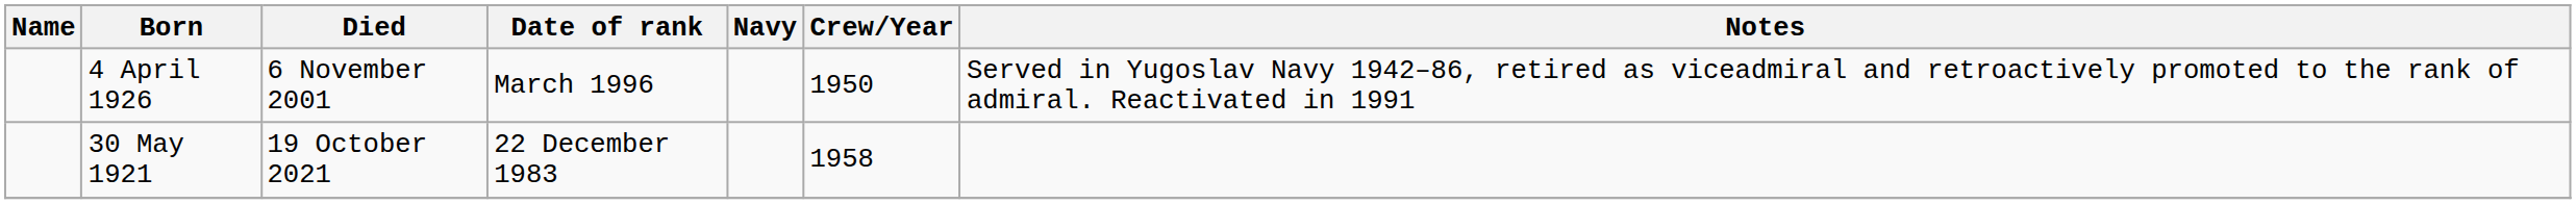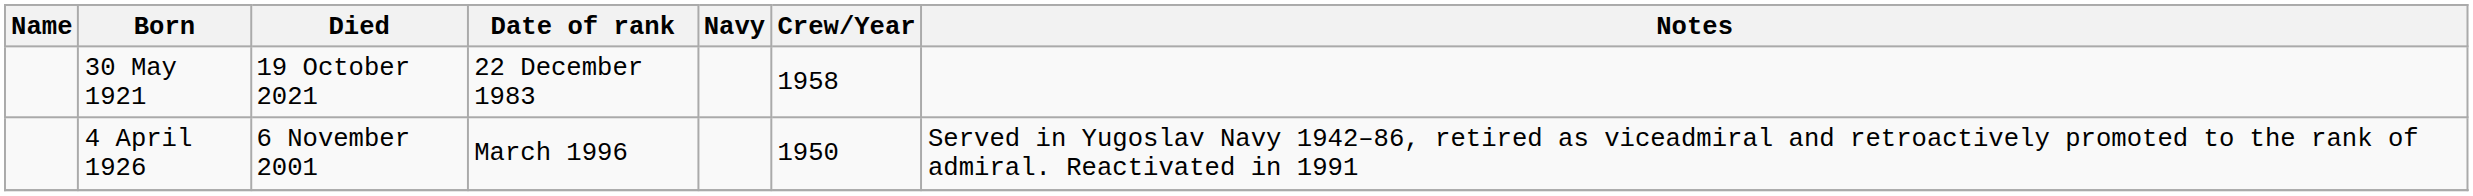 <table class="wikitable">
 <tr>
 <th>Name</th>
 <th>Born</th>
 <th>Died</th>
 <th>Date of rank</th>
 <th>Navy</th>
 <th>Crew/Year</th>
 <th>Notes</th>
 </tr>
 <tr>
 <td></td>
+<td>30 May 1921</td>
+<td>19 October 2021</td>
+<td>22 December 1983</td>
+<td></td>
+<td>1958</td>
+<td></td>
+</tr>
+<tr>
+<td></td>
 <td>4 April 1926</td>
 <td>6 November 2001</td>
 <td>March 1996</td>
 <td> </td>
 <td>1950</td>
 <td>Served in Yugoslav Navy 1942–86, retired as viceadmiral and retroactively promoted to the rank of admiral. Reactivated in 1991</td>
 </tr>
 <tr>
-<td></td>
-<td>30 May 1921</td>
-<td>19 October 2021</td>
-<td>22 December 1983</td>
-<td></td>
-<td>1958</td>
-<td></td>
-</tr>
-<tr>
 </tr>
 </table>
